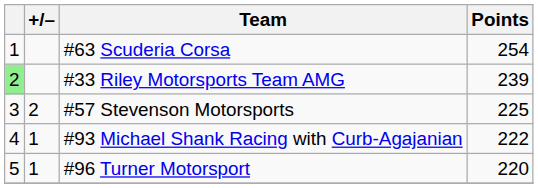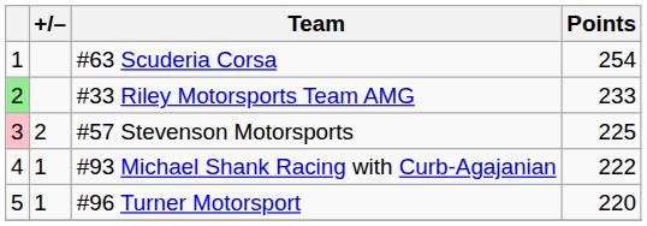 <table class="wikitable" style="font-size: 95%;">
 <tr>
 <th scope="col"></th>
 <th scope="col">+/–</th>
 <th scope="col">Team</th>
 <th scope="col">Points</th>
 </tr>
 <tr>
 <td align=center>1</td>
 <td align="left"></td>
 <td>  #63 <a href='#'>Scuderia Corsa</a></td>
 <td align=right>254</td>
 </tr>
 <tr>
 <td align=center style="background: lightgreen;">2</td>
 <td align="left"></td>
 <td> #33 <a href='#'>Riley Motorsports Team AMG</a></td>
-<td align=right>239</td>
+<td align=right>233</td>
 </tr>
 <tr>
-<td align=center>3</td>
+<td align=center style="background: pink;">3</td>
 <td align="left"> 2</td>
 <td> #57 Stevenson Motorsports</td>
 <td align=right>225</td>
 </tr>
 <tr>
 <td align=center>4</td>
 <td align="left"> 1</td>
 <td>  #93 <a href='#'>Michael Shank Racing</a> with <a href='#'>Curb-Agajanian</a></td>
 <td align=right>222</td>
 </tr>
 <tr>
 <td align=center>5</td>
 <td align="left"> 1</td>
 <td> #96 <a href='#'>Turner Motorsport</a></td>
 <td align=right>220</td>
 </tr>
 <tr>
 </tr>
 </table>
